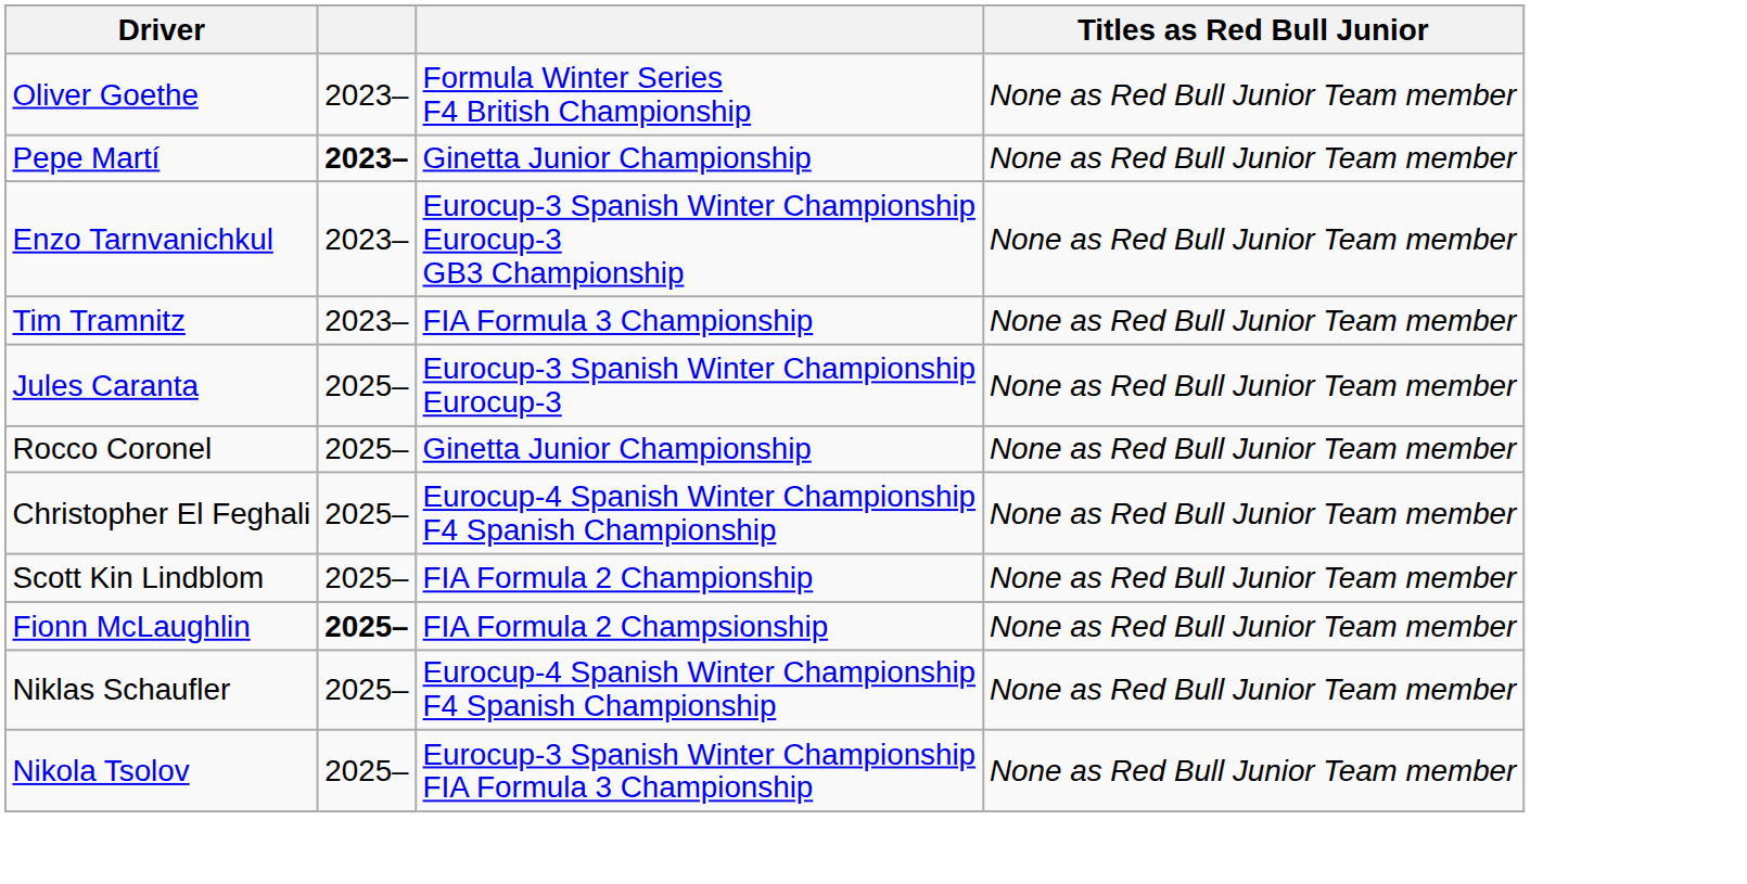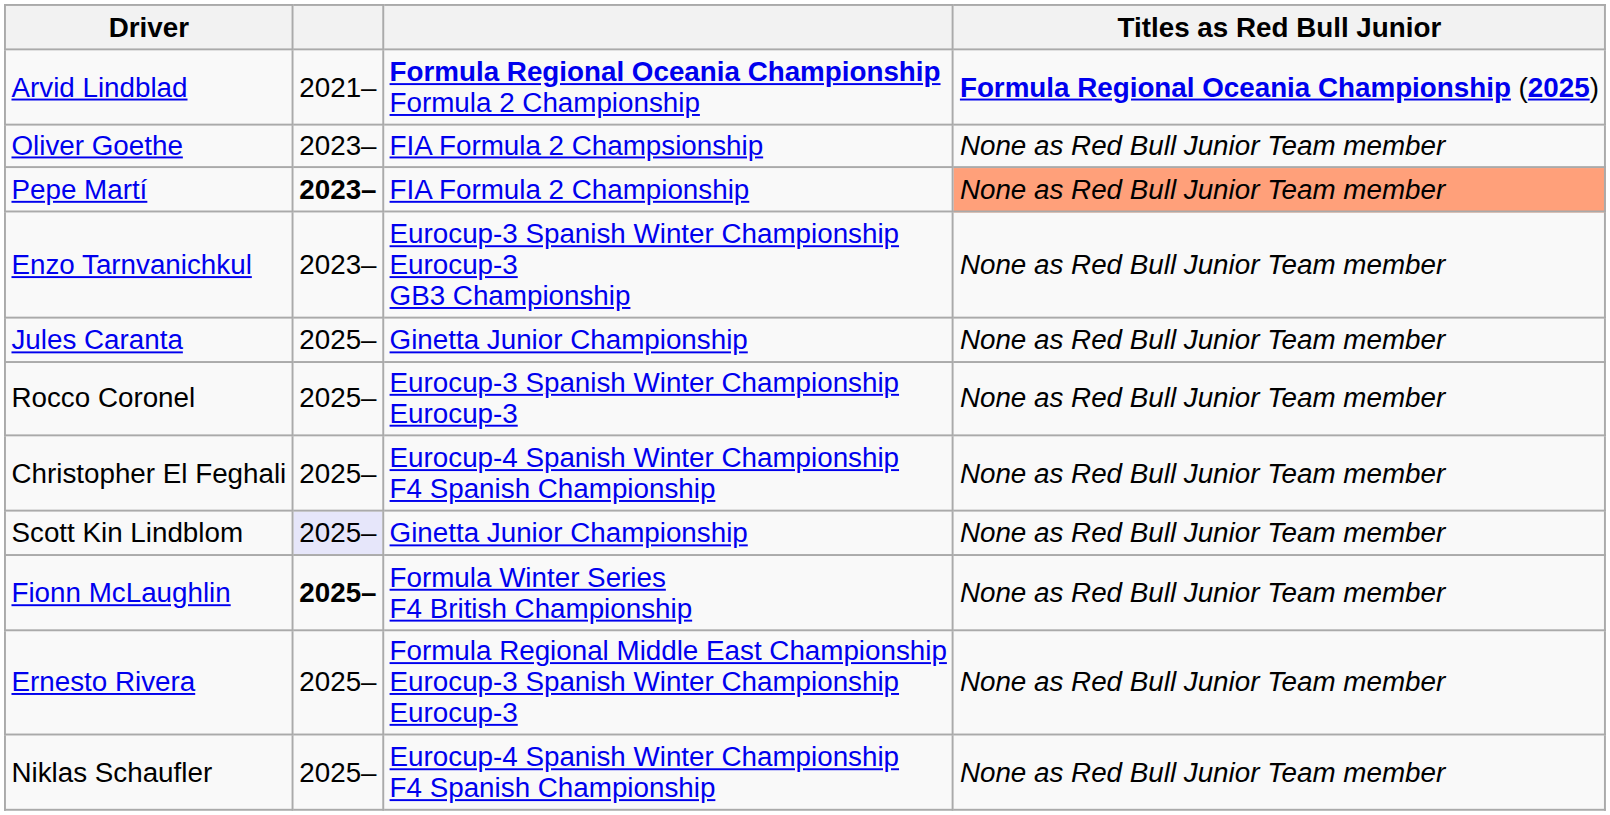 <table class="wikitable sortable" style="font-size: 90%;">
 <tr>
 <th>Driver</th>
 <th></th>
 <th></th>
 <th>Titles as Red Bull Junior</th>
 </tr>
 <tr>
+<td> <a href='#'>Arvid Lindblad</a></td>
+<td align="center">2021–</td>
+<td><strong><a href='#'>Formula Regional Oceania Championship</a></strong><br><a href='#'>Formula 2 Championship</a></td>
+<td><strong><a href='#'>Formula Regional Oceania Championship</a></strong> (<strong><a href='#'>2025</a></strong>)</td>
+</tr>
+<tr>
 <td> <a href='#'>Oliver Goethe</a></td>
 <td align=center>2023–</td>
-<td><a href='#'>Formula Winter Series</a><br><a href='#'>F4 British Championship</a></td>
+<td><a href='#'>FIA Formula 2 Champsionship</a></td>
 <td><em>None as Red Bull Junior Team member</em></td>
 </tr>
 <tr>
 <td> <a href='#'>Pepe Martí</a></td>
 <td align=center><strong>2023–</strong></td>
-<td><a href='#'>Ginetta Junior Championship</a></td>
-<td><em>None as Red Bull Junior Team member</em></td>
+<td><a href='#'>FIA Formula 2 Championship</a></td>
+<td style="background: lightsalmon;"><em>None as Red Bull Junior Team member</em></td>
 </tr>
 <tr>
 <td> <a href='#'>Enzo Tarnvanichkul</a></td>
 <td align=center>2023–</td>
 <td><a href='#'>Eurocup-3 Spanish Winter Championship</a><br><a href='#'>Eurocup-3</a><br><a href='#'>GB3 Championship</a></td>
 <td><em>None as Red Bull Junior Team member</em></td>
 </tr>
 <tr>
-<td> <a href='#'>Tim Tramnitz</a></td>
-<td align=center>2023–</td>
-<td><a href='#'>FIA Formula 3 Championship</a></td>
-<td><em>None as Red Bull Junior Team member</em></td>
-</tr>
-<tr>
 <td> <a href='#'>Jules Caranta</a></td>
 <td align=center>2025–</td>
-<td><a href='#'>Eurocup-3 Spanish Winter Championship</a><br><a href='#'>Eurocup-3</a></td>
+<td><a href='#'>Ginetta Junior Championship</a></td>
 <td><em>None as Red Bull Junior Team member</em></td>
 </tr>
 <tr>
 <td> Rocco Coronel</td>
 <td align=center>2025–</td>
-<td><a href='#'>Ginetta Junior Championship</a></td>
+<td><a href='#'>Eurocup-3 Spanish Winter Championship</a><br><a href='#'>Eurocup-3</a></td>
 <td><em>None as Red Bull Junior Team member</em></td>
 </tr>
 <tr>
 <td> Christopher El Feghali</td>
 <td align=center>2025–</td>
 <td><a href='#'>Eurocup-4 Spanish Winter Championship</a><br><a href='#'>F4 Spanish Championship</a></td>
 <td><em>None as Red Bull Junior Team member</em></td>
 </tr>
 <tr>
 <td> Scott Kin Lindblom</td>
-<td align=center>2025–</td>
-<td><a href='#'>FIA Formula 2 Championship</a></td>
+<td align=center style="background: lavender;">2025–</td>
+<td><a href='#'>Ginetta Junior Championship</a></td>
 <td><em>None as Red Bull Junior Team member</em></td>
 </tr>
 <tr>
 <td> <a href='#'>Fionn McLaughlin</a></td>
 <td align=center><strong>2025–</strong></td>
-<td><a href='#'>FIA Formula 2 Champsionship</a></td>
+<td><a href='#'>Formula Winter Series</a><br><a href='#'>F4 British Championship</a></td>
+<td><em>None as Red Bull Junior Team member</em></td>
+</tr>
+<tr>
+<td> <a href='#'>Ernesto Rivera</a></td>
+<td align=center>2025–</td>
+<td><a href='#'>Formula Regional Middle East Championship</a><br><a href='#'>Eurocup-3 Spanish Winter Championship</a><br><a href='#'>Eurocup-3</a></td>
 <td><em>None as Red Bull Junior Team member</em></td>
 </tr>
 <tr>
 <td> Niklas Schaufler</td>
 <td align=center>2025–</td>
 <td><a href='#'>Eurocup-4 Spanish Winter Championship</a><br><a href='#'>F4 Spanish Championship</a></td>
 <td><em>None as Red Bull Junior Team member</em></td>
 </tr>
-<tr>
-<td> <a href='#'>Nikola Tsolov</a></td>
-<td align=center>2025–</td>
-<td><a href='#'>Eurocup-3 Spanish Winter Championship</a><br><a href='#'>FIA Formula 3 Championship</a></td>
-<td><em>None as Red Bull Junior Team member</em></td>
-</tr>
 </table>
